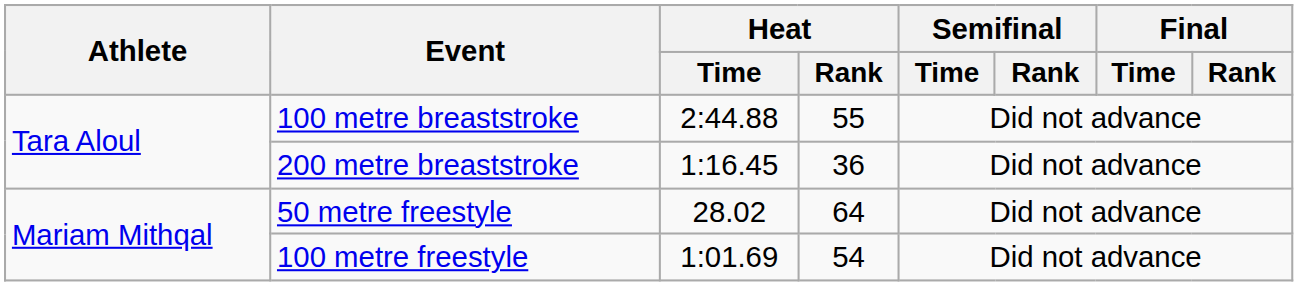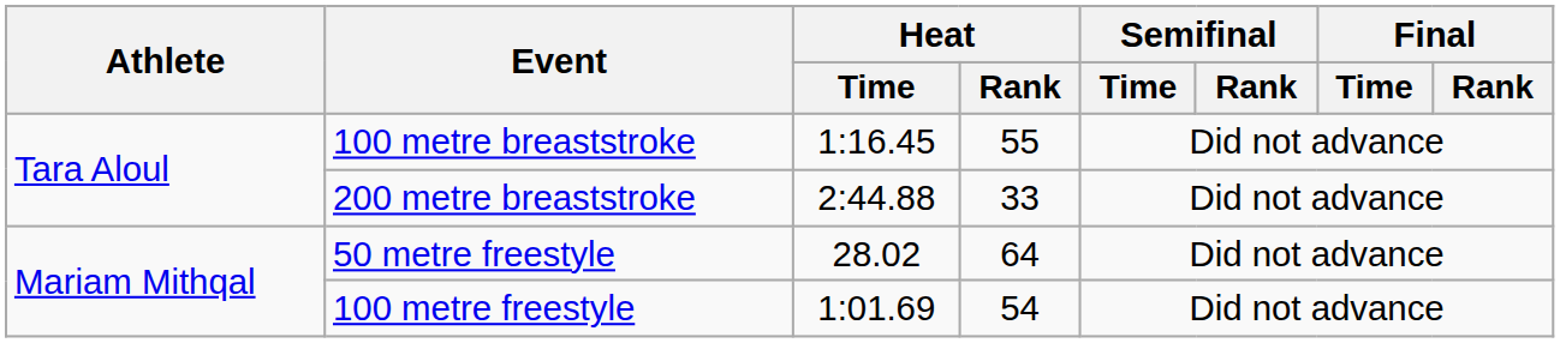 <table class="wikitable" style="text-align:center; font-size:90%; width:50%;">
 <tr>
 <th rowspan="2">Athlete</th>
 <th rowspan="2">Event</th>
 <th colspan="2">Heat</th>
 <th colspan="2">Semifinal</th>
 <th colspan="2">Final</th>
 </tr>
 <tr style="font-size:95%">
 <th>Time</th>
 <th>Rank</th>
 <th>Time</th>
 <th>Rank</th>
 <th>Time</th>
 <th>Rank</th>
 </tr>
 <tr>
 <td align=left rowspan=2><a href='#'>Tara Aloul</a></td>
 <td align=left><a href='#'>100 metre breaststroke</a></td>
-<td>2:44.88</td>
+<td>1:16.45</td>
 <td>55</td>
 <td colspan=4>Did not advance</td>
 </tr>
 <tr>
 <td align=left><a href='#'>200 metre breaststroke</a></td>
-<td>1:16.45</td>
-<td>36</td>
+<td>2:44.88</td>
+<td>33</td>
 <td colspan=4>Did not advance</td>
 </tr>
 <tr>
 <td align=left rowspan=2><a href='#'>Mariam Mithqal</a></td>
 <td align=left><a href='#'>50 metre freestyle</a></td>
 <td>28.02</td>
 <td>64</td>
 <td colspan=4>Did not advance</td>
 </tr>
 <tr>
 <td align=left><a href='#'>100 metre freestyle</a></td>
 <td>1:01.69</td>
 <td>54</td>
 <td colspan=4>Did not advance</td>
 </tr>
 </table>
